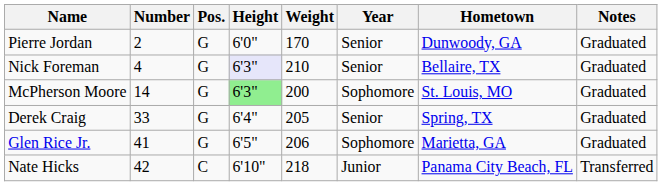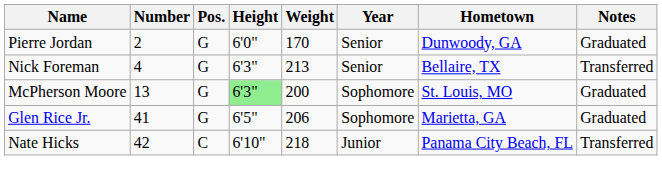 <table class="wikitable sortable" border="1">
 <tr>
 <th>Name</th>
 <th>Number</th>
 <th>Pos.</th>
 <th>Height</th>
 <th>Weight</th>
 <th>Year</th>
 <th>Hometown</th>
 <th class="unsortable">Notes</th>
 </tr>
 <tr>
 <td>Pierre Jordan</td>
 <td>2</td>
 <td>G</td>
 <td>6'0"</td>
 <td>170</td>
 <td>Senior</td>
 <td><a href='#'>Dunwoody, GA</a></td>
 <td>Graduated</td>
 </tr>
 <tr>
 <td>Nick Foreman</td>
 <td>4</td>
 <td>G</td>
-<td style="background: lavender;">6'3"</td>
-<td>210</td>
+<td>6'3"</td>
+<td>213</td>
 <td>Senior</td>
 <td><a href='#'>Bellaire, TX</a></td>
-<td>Graduated</td>
+<td>Transferred</td>
 </tr>
 <tr>
 <td>McPherson Moore</td>
-<td>14</td>
+<td>13</td>
 <td>G</td>
 <td style="background: lightgreen;">6'3"</td>
 <td>200</td>
 <td>Sophomore</td>
 <td><a href='#'>St. Louis, MO</a></td>
-<td>Graduated</td>
-</tr>
-<tr>
-<td>Derek Craig</td>
-<td>33</td>
-<td>G</td>
-<td>6'4"</td>
-<td>205</td>
-<td>Senior</td>
-<td><a href='#'>Spring, TX</a></td>
 <td>Graduated</td>
 </tr>
 <tr>
 <td><a href='#'>Glen Rice Jr.</a></td>
 <td>41</td>
 <td>G</td>
 <td>6'5"</td>
 <td>206</td>
 <td>Sophomore</td>
 <td><a href='#'>Marietta, GA</a></td>
 <td>Graduated</td>
 </tr>
 <tr>
 <td>Nate Hicks</td>
 <td>42</td>
 <td>C</td>
 <td>6'10"</td>
 <td>218</td>
 <td>Junior</td>
 <td><a href='#'>Panama City Beach, FL</a></td>
 <td>Transferred</td>
 </tr>
 </table>
